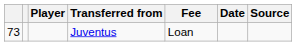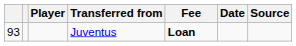 <table class="wikitable plainrowheaders sortable">
 <tr>
 <th></th>
 <th></th>
 <th scope=col>Player</th>
 <th>Transferred from</th>
 <th !scope=col; style="width: 65px;">Fee</th>
 <th scope=col>Date</th>
 <th scope=col>Source</th>
 </tr>
 <tr>
-<td align=center>73</td>
+<td align=center>93</td>
 <td align=center></td>
 <td></td>
 <td><a href='#'>Juventus</a></td>
-<td>Loan</td>
+<td><strong>Loan</strong></td>
 <td rowspan=3></td>
 <td></td>
 </tr>
 </table>
